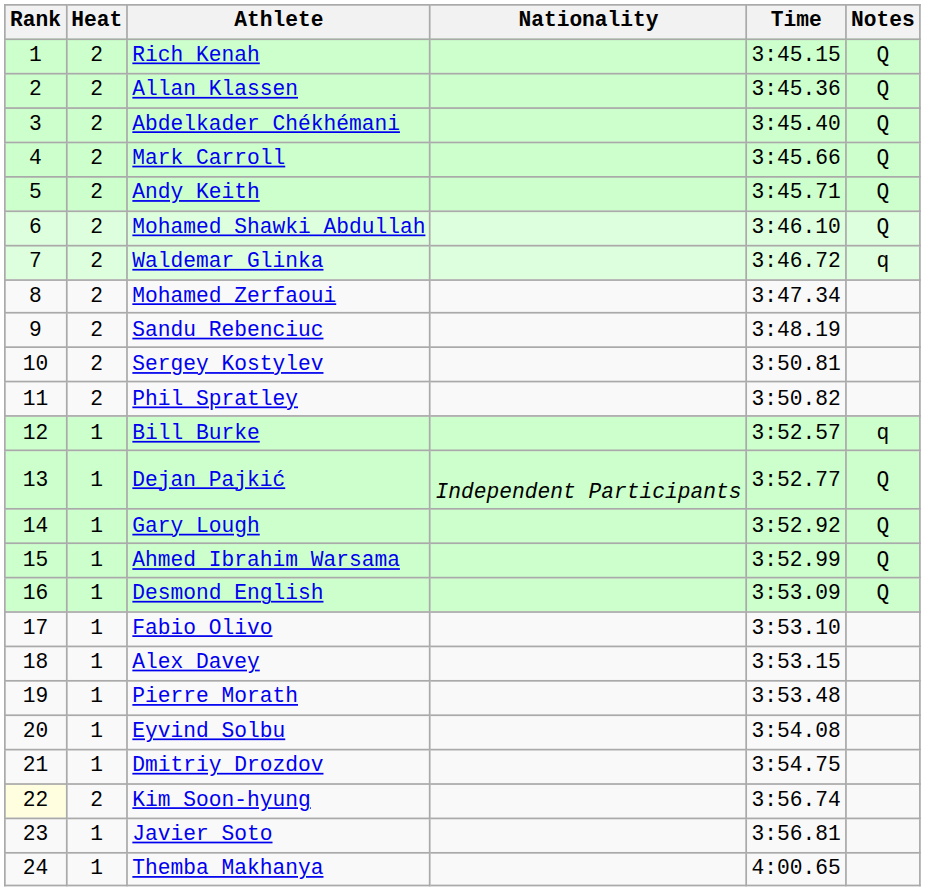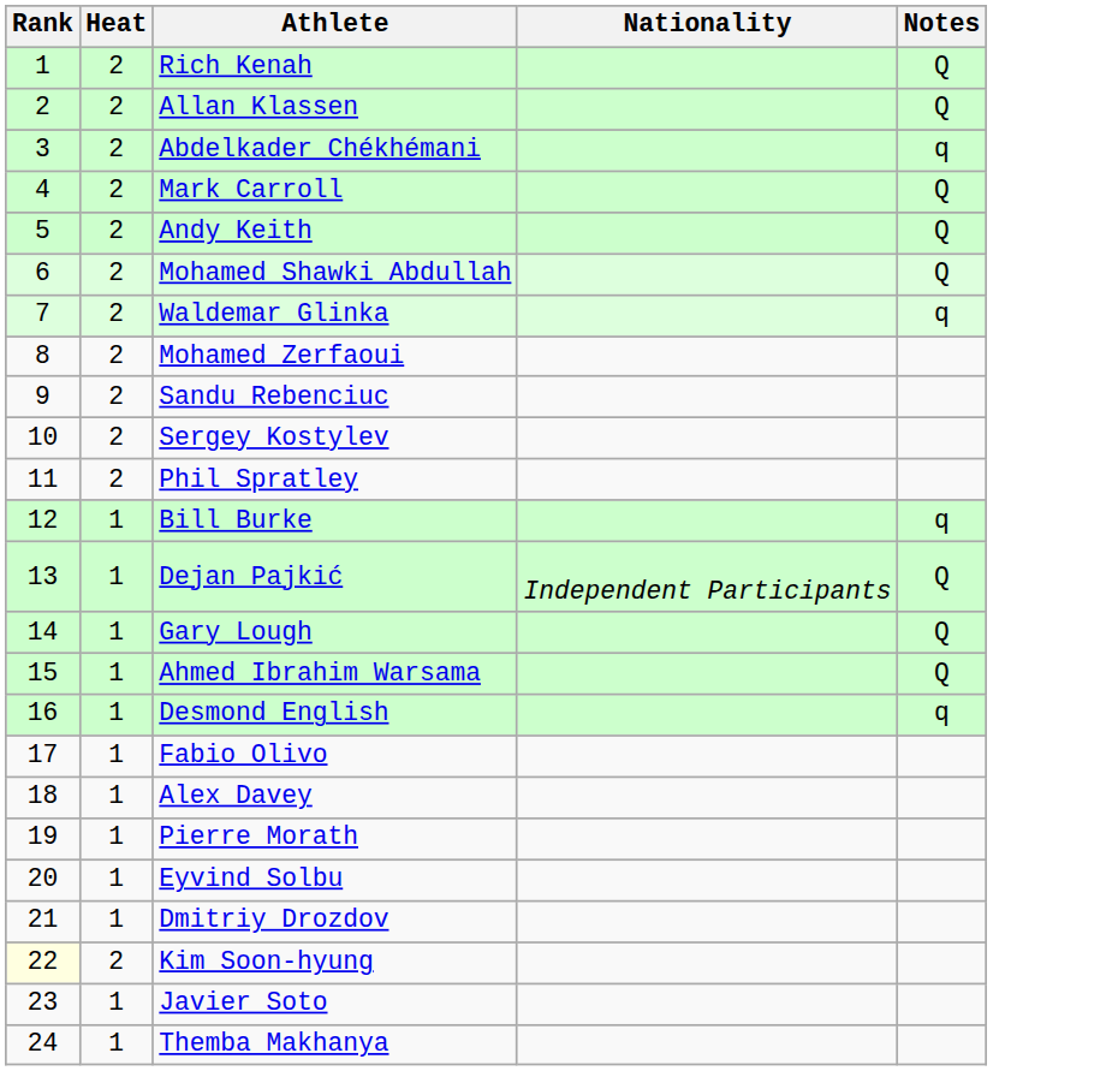 <table class="wikitable sortable" style="text-align:center;font-size:95%">
 <tr>
 <th>Rank</th>
 <th>Heat</th>
 <th>Athlete</th>
 <th>Nationality</th>
-<th>Time</th>
 <th>Notes</th>
 </tr>
 <tr bgcolor=ccffcc>
 <td>1</td>
 <td>2</td>
 <td align=left><a href='#'>Rich Kenah</a></td>
 <td align=left></td>
-<td>3:45.15</td>
 <td>Q</td>
 </tr>
 <tr bgcolor=ccffcc>
 <td>2</td>
 <td>2</td>
 <td align=left><a href='#'>Allan Klassen</a></td>
 <td align=left></td>
-<td>3:45.36</td>
 <td>Q</td>
 </tr>
 <tr bgcolor=ccffcc>
 <td>3</td>
 <td>2</td>
 <td align=left><a href='#'>Abdelkader Chékhémani</a></td>
 <td align=left></td>
-<td>3:45.40</td>
-<td>Q</td>
+<td>q</td>
 </tr>
 <tr bgcolor=ccffcc>
 <td>4</td>
 <td>2</td>
 <td align=left><a href='#'>Mark Carroll</a></td>
 <td align=left></td>
-<td>3:45.66</td>
 <td>Q</td>
 </tr>
 <tr bgcolor=ccffcc>
 <td>5</td>
 <td>2</td>
 <td align=left><a href='#'>Andy Keith</a></td>
 <td align=left></td>
-<td>3:45.71</td>
 <td>Q</td>
 </tr>
 <tr bgcolor=ddffdd>
 <td>6</td>
 <td>2</td>
 <td align=left><a href='#'>Mohamed Shawki Abdullah</a></td>
 <td align=left></td>
-<td>3:46.10</td>
 <td>Q</td>
 </tr>
 <tr bgcolor=ddffdd>
 <td>7</td>
 <td>2</td>
 <td align=left><a href='#'>Waldemar Glinka</a></td>
 <td align=left></td>
-<td>3:46.72</td>
 <td>q</td>
 </tr>
 <tr>
 <td>8</td>
 <td>2</td>
 <td align=left><a href='#'>Mohamed Zerfaoui</a></td>
 <td align=left></td>
-<td>3:47.34</td>
 <td></td>
 </tr>
 <tr>
 <td>9</td>
 <td>2</td>
 <td align=left><a href='#'>Sandu Rebenciuc</a></td>
 <td align=left></td>
-<td>3:48.19</td>
 <td></td>
 </tr>
 <tr>
 <td>10</td>
 <td>2</td>
 <td align=left><a href='#'>Sergey Kostylev</a></td>
 <td align=left></td>
-<td>3:50.81</td>
 <td></td>
 </tr>
 <tr>
 <td>11</td>
 <td>2</td>
 <td align=left><a href='#'>Phil Spratley</a></td>
 <td align=left></td>
-<td>3:50.82</td>
 <td></td>
 </tr>
 <tr bgcolor=ccffcc>
 <td>12</td>
 <td>1</td>
 <td align="left"><a href='#'>Bill Burke</a></td>
 <td align=left></td>
-<td>3:52.57</td>
 <td>q</td>
 </tr>
 <tr bgcolor=ccffcc>
 <td>13</td>
 <td>1</td>
 <td align="left"><a href='#'>Dejan Pajkić</a></td>
 <td align=left><br><em> Independent Participants</em></td>
-<td>3:52.77</td>
 <td>Q</td>
 </tr>
 <tr bgcolor=ccffcc>
 <td>14</td>
 <td>1</td>
 <td align="left"><a href='#'>Gary Lough</a></td>
 <td align=left></td>
-<td>3:52.92</td>
 <td>Q</td>
 </tr>
 <tr bgcolor=ccffcc>
 <td>15</td>
 <td>1</td>
 <td align="left"><a href='#'>Ahmed Ibrahim Warsama</a></td>
 <td align=left></td>
-<td>3:52.99</td>
 <td>Q</td>
 </tr>
 <tr bgcolor=ccffcc>
 <td>16</td>
 <td>1</td>
 <td align="left"><a href='#'>Desmond English</a></td>
 <td align=left></td>
-<td>3:53.09</td>
-<td>Q</td>
+<td>q</td>
 </tr>
 <tr>
 <td>17</td>
 <td>1</td>
 <td align="left"><a href='#'>Fabio Olivo</a></td>
 <td align=left></td>
-<td>3:53.10</td>
 <td></td>
 </tr>
 <tr>
 <td>18</td>
 <td>1</td>
 <td align="left"><a href='#'>Alex Davey</a></td>
 <td align=left></td>
-<td>3:53.15</td>
 <td></td>
 </tr>
 <tr>
 <td>19</td>
 <td>1</td>
 <td align=left><a href='#'>Pierre Morath</a></td>
 <td align=left></td>
-<td>3:53.48</td>
 <td></td>
 </tr>
 <tr>
 <td>20</td>
 <td>1</td>
 <td align=left><a href='#'>Eyvind Solbu</a></td>
 <td align=left></td>
-<td>3:54.08</td>
 <td></td>
 </tr>
 <tr>
 <td>21</td>
 <td>1</td>
 <td align=left><a href='#'>Dmitriy Drozdov</a></td>
 <td align=left></td>
-<td>3:54.75</td>
 <td></td>
 </tr>
 <tr>
 <td style="background: lightyellow;">22</td>
 <td>2</td>
 <td align=left><a href='#'>Kim Soon-hyung</a></td>
 <td align=left></td>
-<td>3:56.74</td>
 <td></td>
 </tr>
 <tr>
 <td>23</td>
 <td>1</td>
 <td align=left><a href='#'>Javier Soto</a></td>
 <td align=left></td>
-<td>3:56.81</td>
 <td></td>
 </tr>
 <tr>
 <td>24</td>
 <td>1</td>
 <td align=left><a href='#'>Themba Makhanya</a></td>
 <td align=left></td>
-<td>4:00.65</td>
 <td></td>
 </tr>
 </table>
